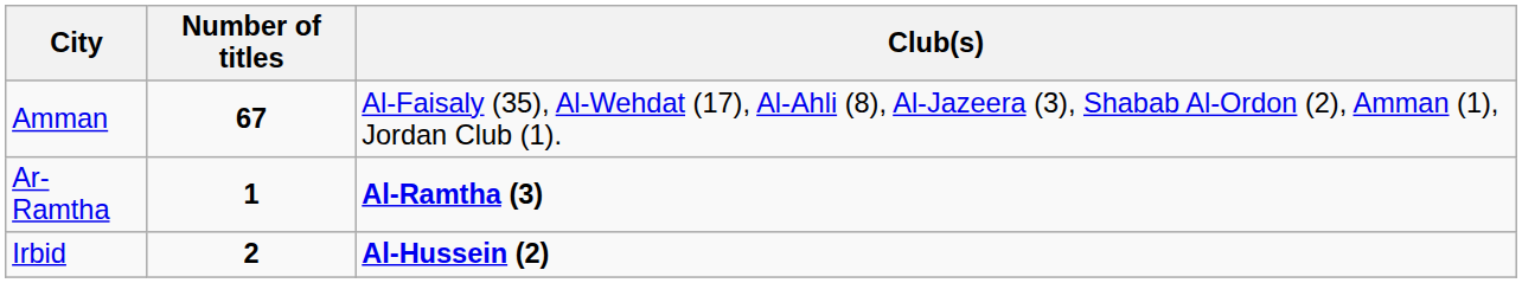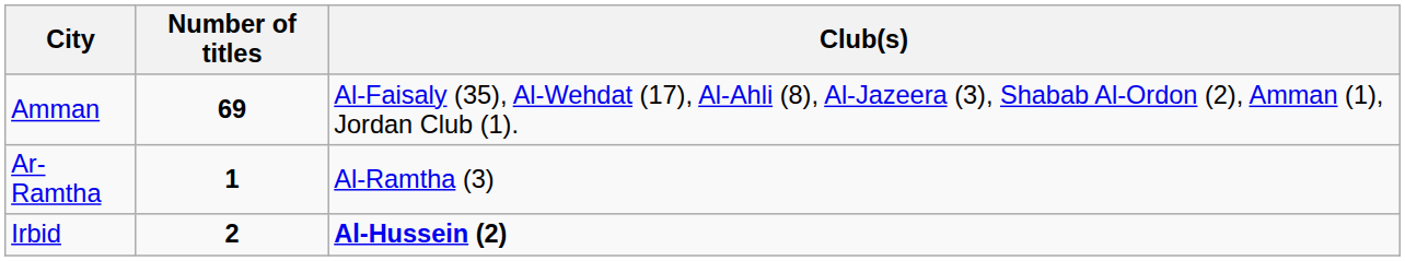 <table class="wikitable">
 <tr>
 <th>City</th>
 <th>Number of titles</th>
 <th>Club(s)</th>
 </tr>
 <tr>
 <td><a href='#'>Amman</a></td>
-<td style="text-align: center;"><strong>67</strong></td>
+<td style="text-align: center;"><strong>69</strong></td>
 <td><a href='#'>Al-Faisaly</a> (35), <a href='#'>Al-Wehdat</a> (17), <a href='#'>Al-Ahli</a> (8), <a href='#'>Al-Jazeera</a> (3), <a href='#'>Shabab Al-Ordon</a> (2), <a href='#'>Amman</a> (1), Jordan Club (1).</td>
 </tr>
 <tr>
 <td><a href='#'>Ar-Ramtha</a></td>
 <td style="text-align: center;"><strong>1</strong></td>
-<td><strong><a href='#'>Al-Ramtha</a> (3)</strong></td>
+<td><a href='#'>Al-Ramtha</a> (3)</td>
 </tr>
 <tr>
 <td><a href='#'>Irbid</a></td>
 <td style="text-align: center;"><strong>2</strong></td>
 <td><strong><a href='#'>Al-Hussein</a> (2)</strong></td>
 </tr>
 </table>
